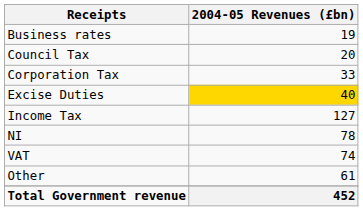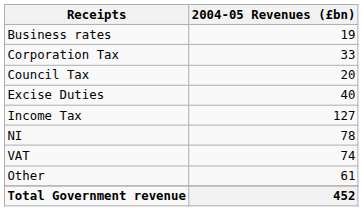 <table class="wikitable sortable">
 <tr>
 <th>Receipts</th>
 <th style="text-align: right">2004-05 Revenues (£bn)</th>
 </tr>
 <tr>
 <td>Business rates</td>
 <td style="text-align: right">19</td>
 </tr>
 <tr>
+<td>Corporation Tax</td>
+<td style="text-align: right">33</td>
+</tr>
+<tr>
 <td>Council Tax</td>
 <td style="text-align: right">20</td>
 </tr>
 <tr>
-<td>Corporation Tax</td>
-<td style="text-align: right">33</td>
-</tr>
-<tr>
 <td>Excise Duties</td>
-<td style="background: gold; text-align: right">40</td>
+<td style="text-align: right">40</td>
 </tr>
 <tr>
 <td>Income Tax</td>
 <td style="text-align: right">127</td>
 </tr>
 <tr>
 <td>NI</td>
 <td style="text-align: right">78</td>
 </tr>
 <tr>
 <td>VAT</td>
 <td style="text-align: right">74</td>
 </tr>
 <tr>
 <td>Other</td>
 <td style="text-align: right">61</td>
 </tr>
 <tr>
 </tr>
 <tr class="sortbottom">
 <td style="text-align: left"><strong>Total Government revenue</strong></td>
 <th style="text-align: right">452</th>
 </tr>
 </table>
